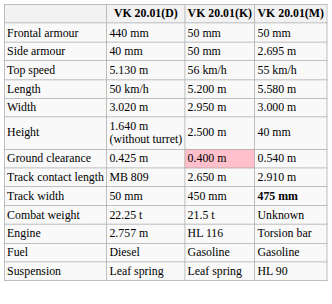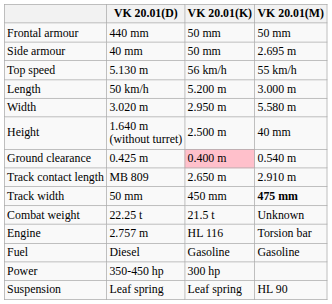 <table class="wikitable">
 <tr>
 <th></th>
 <th>VK 20.01(D)</th>
 <th>VK 20.01(K)</th>
 <th>VK 20.01(M)</th>
 </tr>
 <tr>
 <td>Frontal armour</td>
 <td>440 mm</td>
 <td>50 mm</td>
 <td>50 mm</td>
 </tr>
 <tr>
 <td>Side armour</td>
 <td>40 mm</td>
 <td>50 mm</td>
 <td>2.695 m</td>
 </tr>
 <tr>
 <td>Top speed</td>
 <td>5.130 m</td>
 <td>56 km/h</td>
 <td>55 km/h</td>
 </tr>
 <tr>
 <td>Length</td>
 <td>50 km/h</td>
 <td>5.200 m</td>
-<td>5.580 m</td>
+<td>3.000 m</td>
 </tr>
 <tr>
 <td>Width</td>
 <td>3.020 m</td>
 <td>2.950 m</td>
-<td>3.000 m</td>
+<td>5.580 m</td>
 </tr>
 <tr>
 <td>Height<br></td>
 <td>1.640 m<br>(without turret)</td>
 <td>2.500 m</td>
 <td>40 mm</td>
 </tr>
 <tr>
 <td>Ground clearance</td>
 <td>0.425 m</td>
 <td style="background: pink;">0.400 m</td>
 <td>0.540 m</td>
 </tr>
 <tr>
 <td>Track contact length</td>
 <td>MB 809</td>
 <td>2.650 m</td>
 <td>2.910 m</td>
 </tr>
 <tr>
 <td>Track width</td>
 <td>50 mm</td>
 <td>450 mm</td>
 <td><strong>475 mm</strong></td>
 </tr>
 <tr>
 <td>Combat weight</td>
 <td>22.25 t</td>
 <td>21.5 t</td>
 <td>Unknown</td>
 </tr>
 <tr>
 <td>Engine</td>
 <td>2.757 m</td>
 <td>HL 116</td>
 <td>Torsion bar</td>
 </tr>
 <tr>
 <td>Fuel</td>
 <td>Diesel</td>
 <td>Gasoline</td>
 <td>Gasoline</td>
 </tr>
 <tr>
+<td>Power</td>
+<td>350-450 hp</td>
+<td>300 hp</td>
+<td></td>
+</tr>
+<tr>
 <td>Suspension</td>
 <td>Leaf spring</td>
 <td>Leaf spring</td>
 <td>HL 90</td>
 </tr>
 </table>
